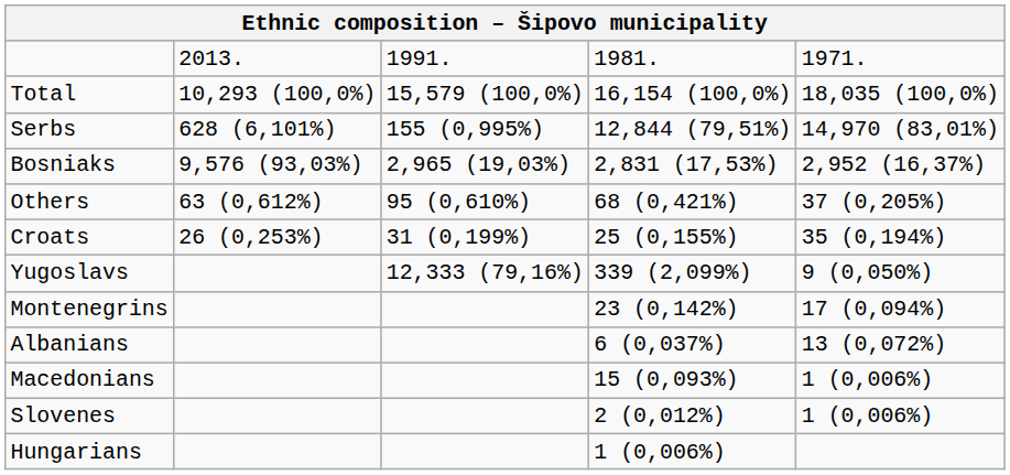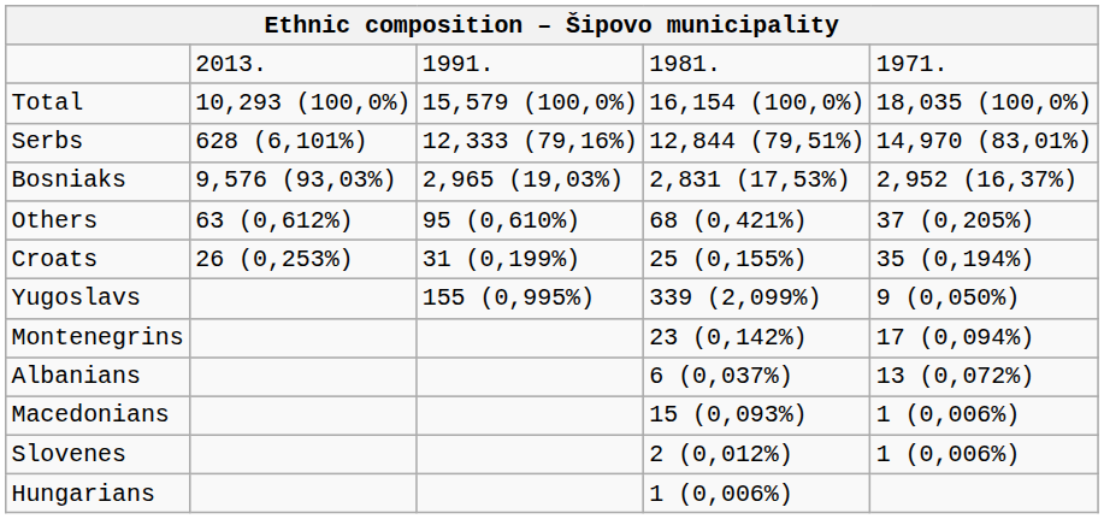 <table class="wikitable">
 <tr>
 <th colspan="8">Ethnic composition – Šipovo municipality</th>
 </tr>
 <tr>
 <td></td>
 <td>2013.</td>
 <td>1991.</td>
 <td>1981.</td>
 <td>1971.</td>
 </tr>
 <tr>
 <td>Total</td>
 <td>10,293 (100,0%)</td>
 <td>15,579 (100,0%)</td>
 <td>16,154 (100,0%)</td>
 <td>18,035 (100,0%)</td>
 </tr>
 <tr>
 <td>Serbs</td>
 <td>628 (6,101%)</td>
-<td>155 (0,995%)</td>
+<td>12,333 (79,16%)</td>
 <td>12,844 (79,51%)</td>
 <td>14,970 (83,01%)</td>
 </tr>
 <tr>
 <td>Bosniaks</td>
 <td>9,576 (93,03%)</td>
 <td>2,965 (19,03%)</td>
 <td>2,831 (17,53%)</td>
 <td>2,952 (16,37%)</td>
 </tr>
 <tr>
 <td>Others</td>
 <td>63 (0,612%)</td>
 <td>95 (0,610%)</td>
 <td>68 (0,421%)</td>
 <td>37 (0,205%)</td>
 </tr>
 <tr>
 <td>Croats</td>
 <td>26 (0,253%)</td>
 <td>31 (0,199%)</td>
 <td>25 (0,155%)</td>
 <td>35 (0,194%)</td>
 </tr>
 <tr>
 <td>Yugoslavs</td>
 <td></td>
-<td>12,333 (79,16%)</td>
+<td>155 (0,995%)</td>
 <td>339 (2,099%)</td>
 <td>9 (0,050%)</td>
 </tr>
 <tr>
 <td>Montenegrins</td>
 <td></td>
 <td></td>
 <td>23 (0,142%)</td>
 <td>17 (0,094%)</td>
 </tr>
 <tr>
 <td>Albanians</td>
 <td></td>
 <td></td>
 <td>6 (0,037%)</td>
 <td>13 (0,072%)</td>
 </tr>
 <tr>
 <td>Macedonians</td>
 <td></td>
 <td></td>
 <td>15 (0,093%)</td>
 <td>1 (0,006%)</td>
 </tr>
 <tr>
 <td>Slovenes</td>
 <td></td>
 <td></td>
 <td>2 (0,012%)</td>
 <td>1 (0,006%)</td>
 </tr>
 <tr>
 <td>Hungarians</td>
 <td></td>
 <td></td>
 <td>1 (0,006%)</td>
 <td></td>
 </tr>
 </table>
